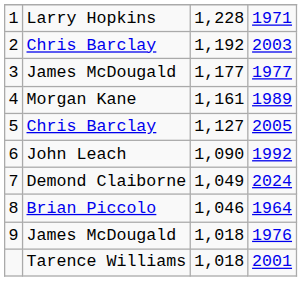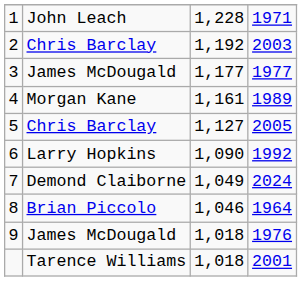 <table class="wikitable">
 <tr>
 </tr>
 <tr>
 <td>1</td>
-<td>Larry Hopkins</td>
+<td>John Leach</td>
 <td>1,228</td>
 <td><a href='#'>1971</a></td>
 </tr>
 <tr>
 <td>2</td>
 <td><a href='#'>Chris Barclay</a></td>
 <td>1,192</td>
 <td><a href='#'>2003</a></td>
 </tr>
 <tr>
 <td>3</td>
 <td>James McDougald</td>
 <td>1,177</td>
 <td><a href='#'>1977</a></td>
 </tr>
 <tr>
 <td>4</td>
 <td>Morgan Kane</td>
 <td>1,161</td>
 <td><a href='#'>1989</a></td>
 </tr>
 <tr>
 <td>5</td>
 <td><a href='#'>Chris Barclay</a></td>
 <td>1,127</td>
 <td><a href='#'>2005</a></td>
 </tr>
 <tr>
 <td>6</td>
-<td>John Leach</td>
+<td>Larry Hopkins</td>
 <td>1,090</td>
 <td><a href='#'>1992</a></td>
 </tr>
 <tr>
 <td>7</td>
 <td>Demond Claiborne</td>
 <td>1,049</td>
 <td><a href='#'>2024</a></td>
 </tr>
 <tr>
 <td>8</td>
 <td><a href='#'>Brian Piccolo</a></td>
 <td>1,046</td>
 <td><a href='#'>1964</a></td>
 </tr>
 <tr>
 <td>9</td>
 <td>James McDougald</td>
 <td>1,018</td>
 <td><a href='#'>1976</a></td>
 </tr>
 <tr>
 <td></td>
 <td>Tarence Williams</td>
 <td>1,018</td>
 <td><a href='#'>2001</a></td>
 </tr>
 </table>
